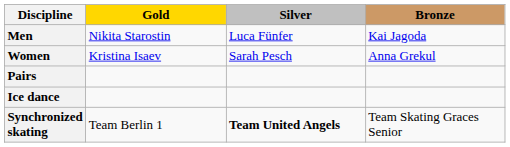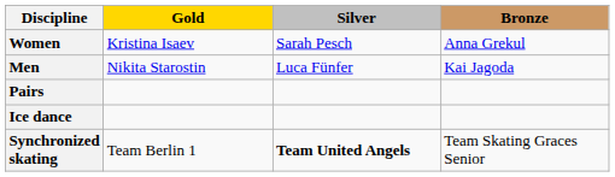 <table class="wikitable unsortable" style="text-align:left; width:70%">
 <tr>
 <th scope="col">Discipline</th>
 <td scope="col" style="text-align:center; width:30%; background:gold"><strong>Gold</strong></td>
 <td scope="col" style="text-align:center; width:30%; background:silver"><strong>Silver</strong></td>
 <td scope="col" style="text-align:center; width:30%; background:#c96"><strong>Bronze</strong></td>
 </tr>
 <tr>
+<th scope="row" style="text-align:left">Women</th>
+<td><a href='#'>Kristina Isaev</a></td>
+<td><a href='#'>Sarah Pesch</a></td>
+<td><a href='#'>Anna Grekul</a></td>
+</tr>
+<tr>
 <th scope="row" style="text-align:left">Men</th>
 <td><a href='#'>Nikita Starostin</a></td>
 <td><a href='#'>Luca Fünfer</a></td>
 <td><a href='#'>Kai Jagoda</a></td>
-</tr>
-<tr>
-<th scope="row" style="text-align:left">Women</th>
-<td><a href='#'>Kristina Isaev</a></td>
-<td><a href='#'>Sarah Pesch</a></td>
-<td><a href='#'>Anna Grekul</a></td>
 </tr>
 <tr>
 <th scope="row" style="text-align:left">Pairs</th>
 <td></td>
 <td></td>
 <td></td>
 </tr>
 <tr>
 <th scope="row" style="text-align:left">Ice dance</th>
 <td></td>
 <td></td>
 <td></td>
 </tr>
 <tr>
 <th scope="row" style="text-align:left">Synchronized skating</th>
 <td>Team Berlin 1</td>
 <td><strong>Team United Angels</strong></td>
 <td>Team Skating Graces Senior</td>
 </tr>
 </table>
